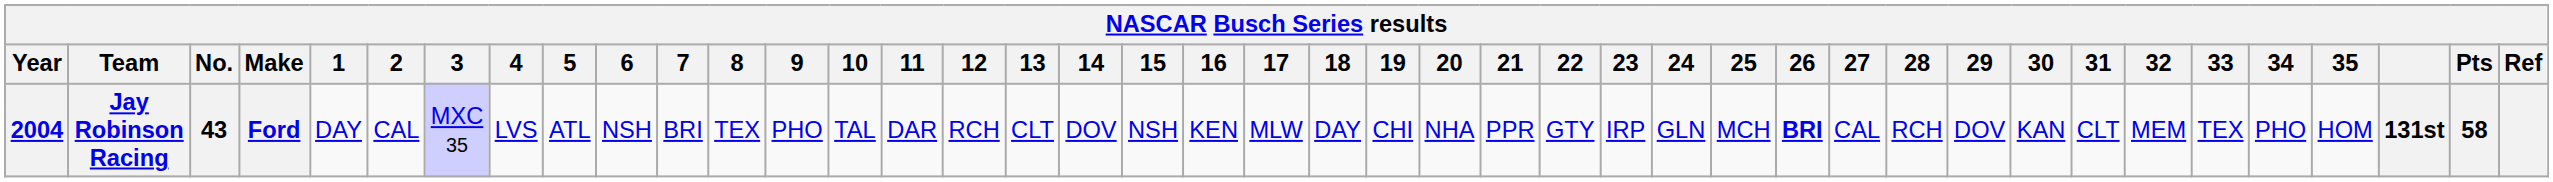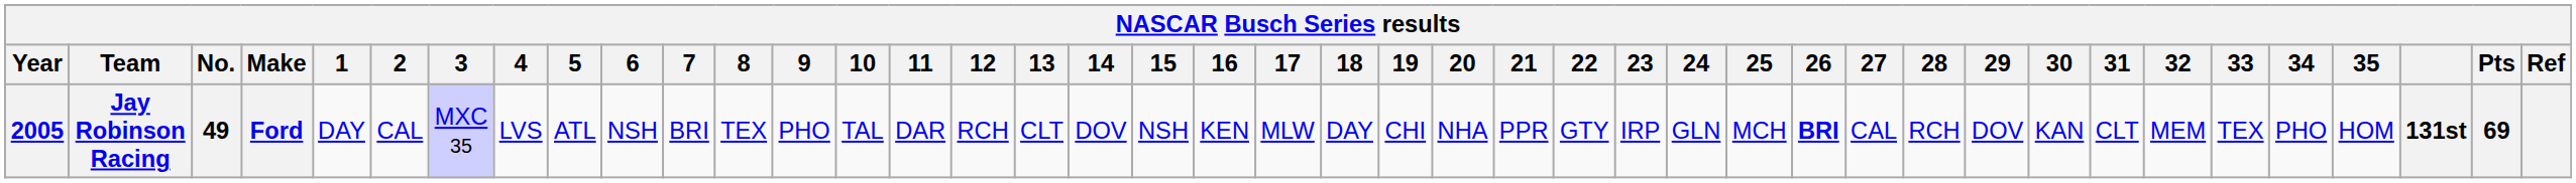 <table class="wikitable" style="text-align:center; font-size:75%">
 <tr>
 <th colspan=42><a href='#'>NASCAR</a> <a href='#'>Busch Series</a> results</th>
 </tr>
 <tr>
 <th>Year</th>
 <th>Team</th>
 <th>No.</th>
 <th>Make</th>
 <th>1</th>
 <th>2</th>
 <th>3</th>
 <th>4</th>
 <th>5</th>
 <th>6</th>
 <th>7</th>
 <th>8</th>
 <th>9</th>
 <th>10</th>
 <th>11</th>
 <th>12</th>
 <th>13</th>
 <th>14</th>
 <th>15</th>
 <th>16</th>
 <th>17</th>
 <th>18</th>
 <th>19</th>
 <th>20</th>
 <th>21</th>
 <th>22</th>
 <th>23</th>
 <th>24</th>
 <th>25</th>
 <th>26</th>
 <th>27</th>
 <th>28</th>
 <th>29</th>
 <th>30</th>
 <th>31</th>
 <th>32</th>
 <th>33</th>
 <th>34</th>
 <th>35</th>
 <th></th>
 <th>Pts</th>
 <th>Ref</th>
 </tr>
 <tr>
-<th><a href='#'>2004</a></th>
+<th><a href='#'>2005</a></th>
 <th><a href='#'>Jay Robinson Racing</a></th>
-<th>43</th>
+<th>49</th>
 <th><a href='#'>Ford</a></th>
 <td><a href='#'>DAY</a></td>
 <td><a href='#'>CAL</a></td>
 <td style="background:#CFCFFF;"><a href='#'>MXC</a><br><small>35</small></td>
 <td><a href='#'>LVS</a></td>
 <td><a href='#'>ATL</a></td>
 <td><a href='#'>NSH</a></td>
 <td><a href='#'>BRI</a></td>
 <td><a href='#'>TEX</a></td>
 <td><a href='#'>PHO</a></td>
 <td><a href='#'>TAL</a></td>
 <td><a href='#'>DAR</a></td>
 <td><a href='#'>RCH</a></td>
 <td><a href='#'>CLT</a></td>
 <td><a href='#'>DOV</a></td>
 <td><a href='#'>NSH</a></td>
 <td><a href='#'>KEN</a></td>
 <td><a href='#'>MLW</a></td>
 <td><a href='#'>DAY</a></td>
 <td><a href='#'>CHI</a></td>
 <td><a href='#'>NHA</a></td>
 <td><a href='#'>PPR</a></td>
 <td><a href='#'>GTY</a></td>
 <td><a href='#'>IRP</a></td>
 <td><a href='#'>GLN</a></td>
 <td><a href='#'>MCH</a></td>
 <td><strong><a href='#'>BRI</a></strong></td>
 <td><a href='#'>CAL</a></td>
 <td><a href='#'>RCH</a></td>
 <td><a href='#'>DOV</a></td>
 <td><a href='#'>KAN</a></td>
 <td><a href='#'>CLT</a></td>
 <td><a href='#'>MEM</a></td>
 <td><a href='#'>TEX</a></td>
 <td><a href='#'>PHO</a></td>
 <td><a href='#'>HOM</a></td>
 <th>131st</th>
-<th>58</th>
+<th>69</th>
 <th></th>
 </tr>
 </table>
